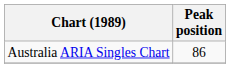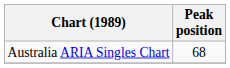 <table class="wikitable">
 <tr>
 <th>Chart (1989)</th>
 <th>Peak<br>position</th>
 </tr>
 <tr>
 <td>Australia <a href='#'>ARIA Singles Chart</a></td>
-<td align="center">86</td>
+<td align="center">68</td>
 </tr>
 <tr>
 </tr>
 <tr>
 </tr>
 <tr>
 </tr>
 <tr>
 </tr>
 </table>
